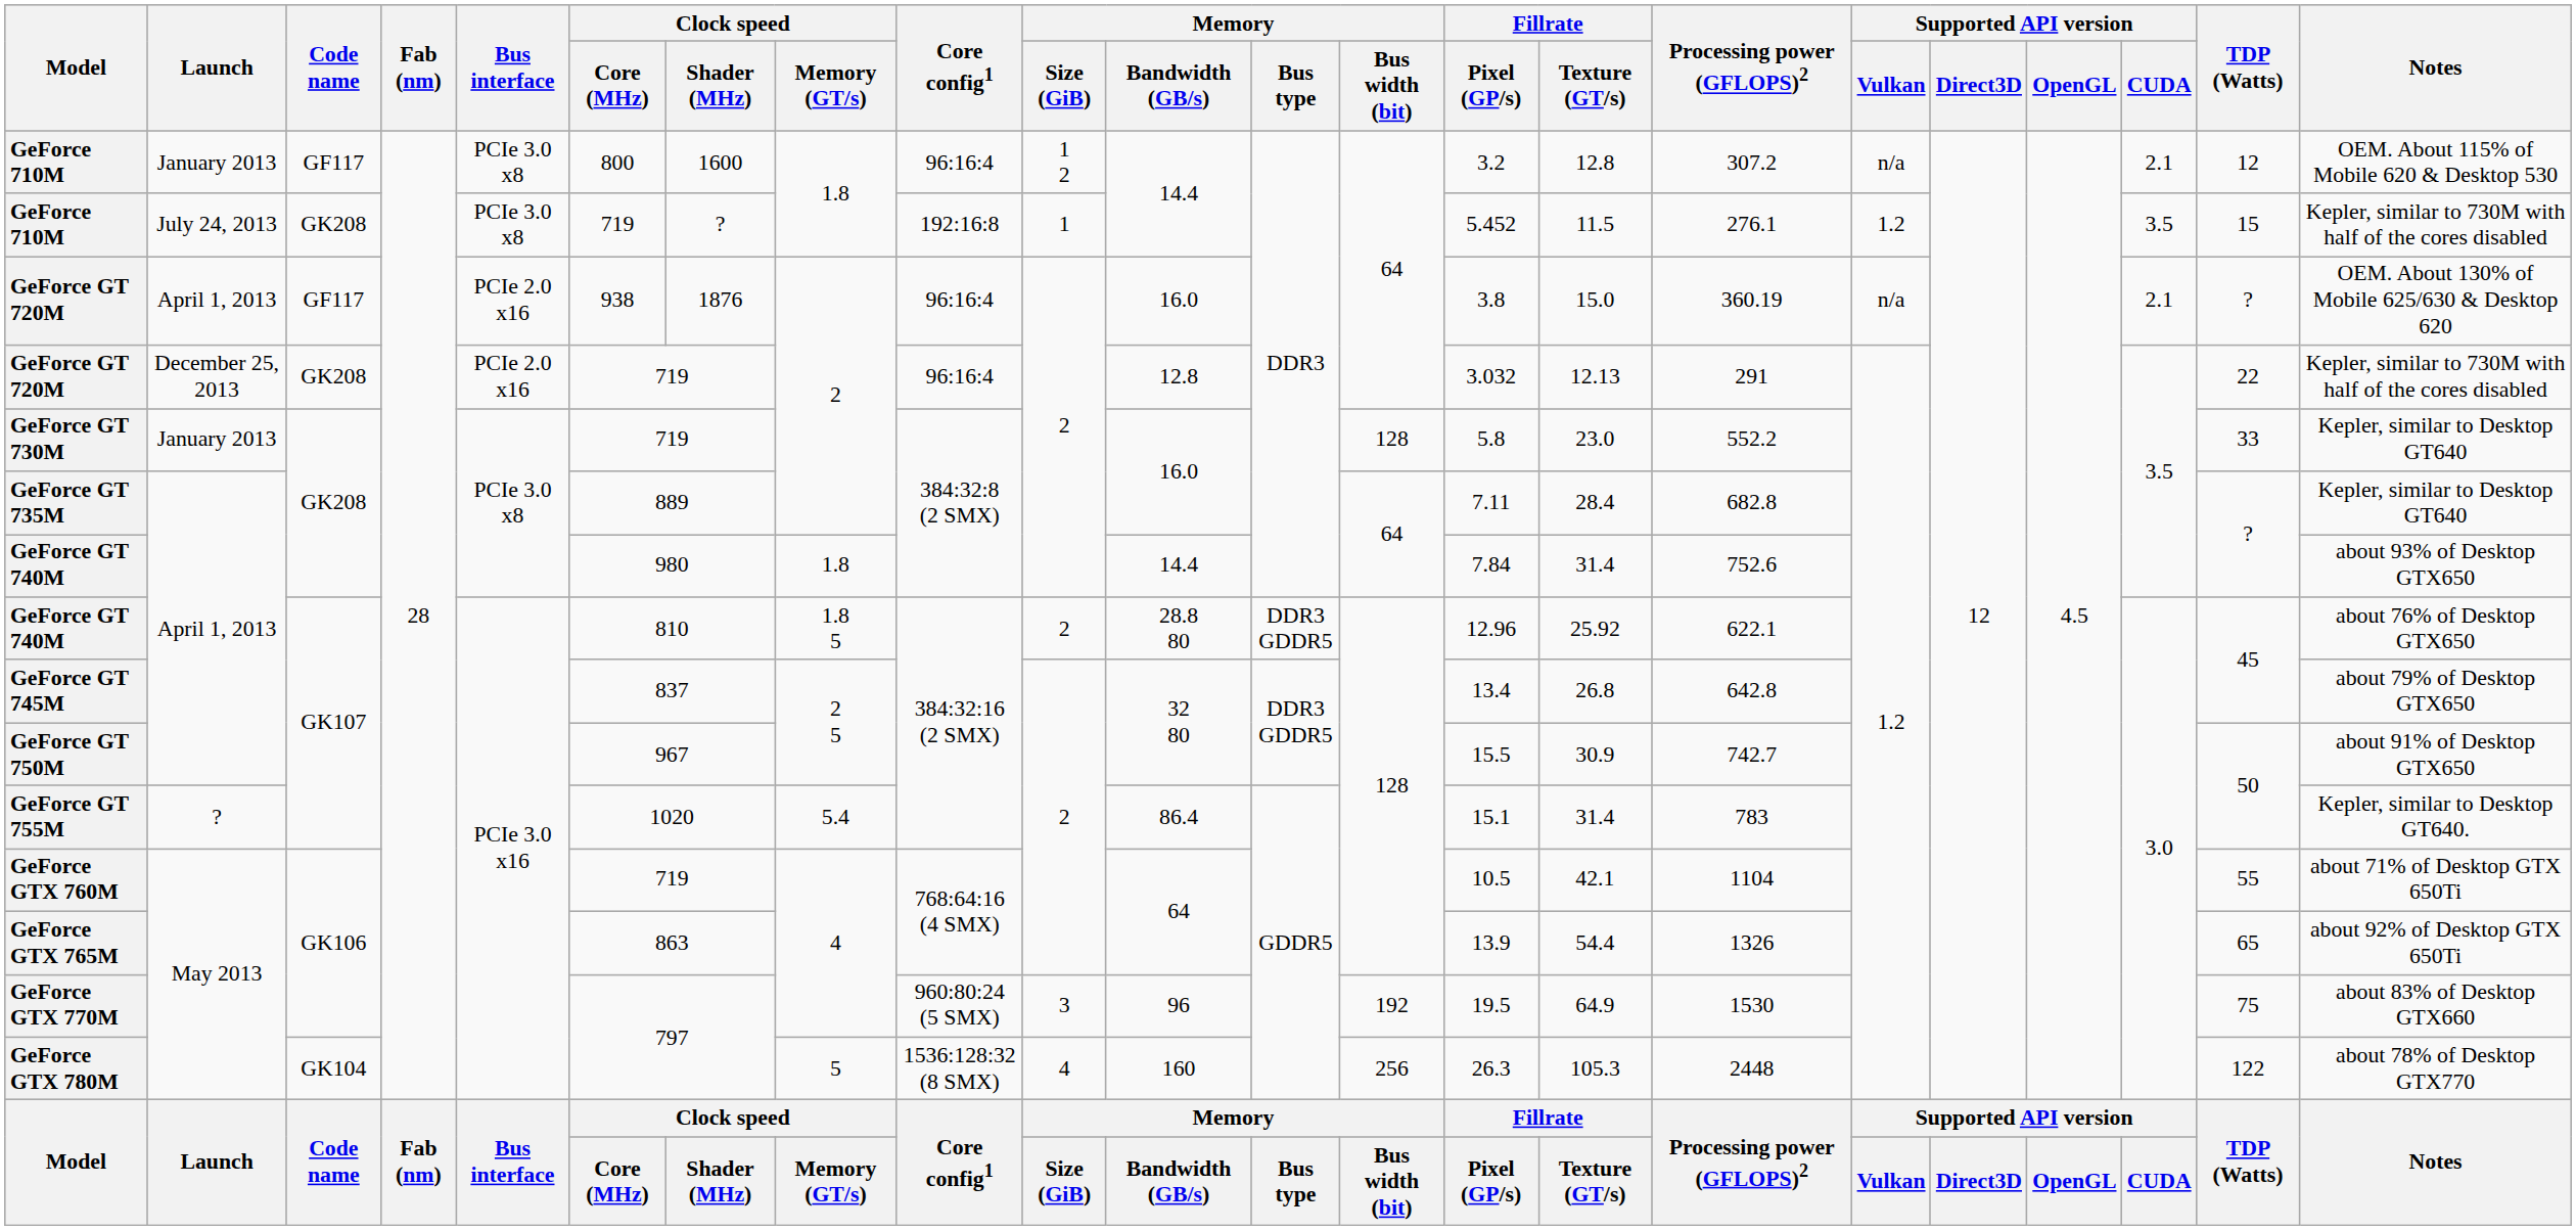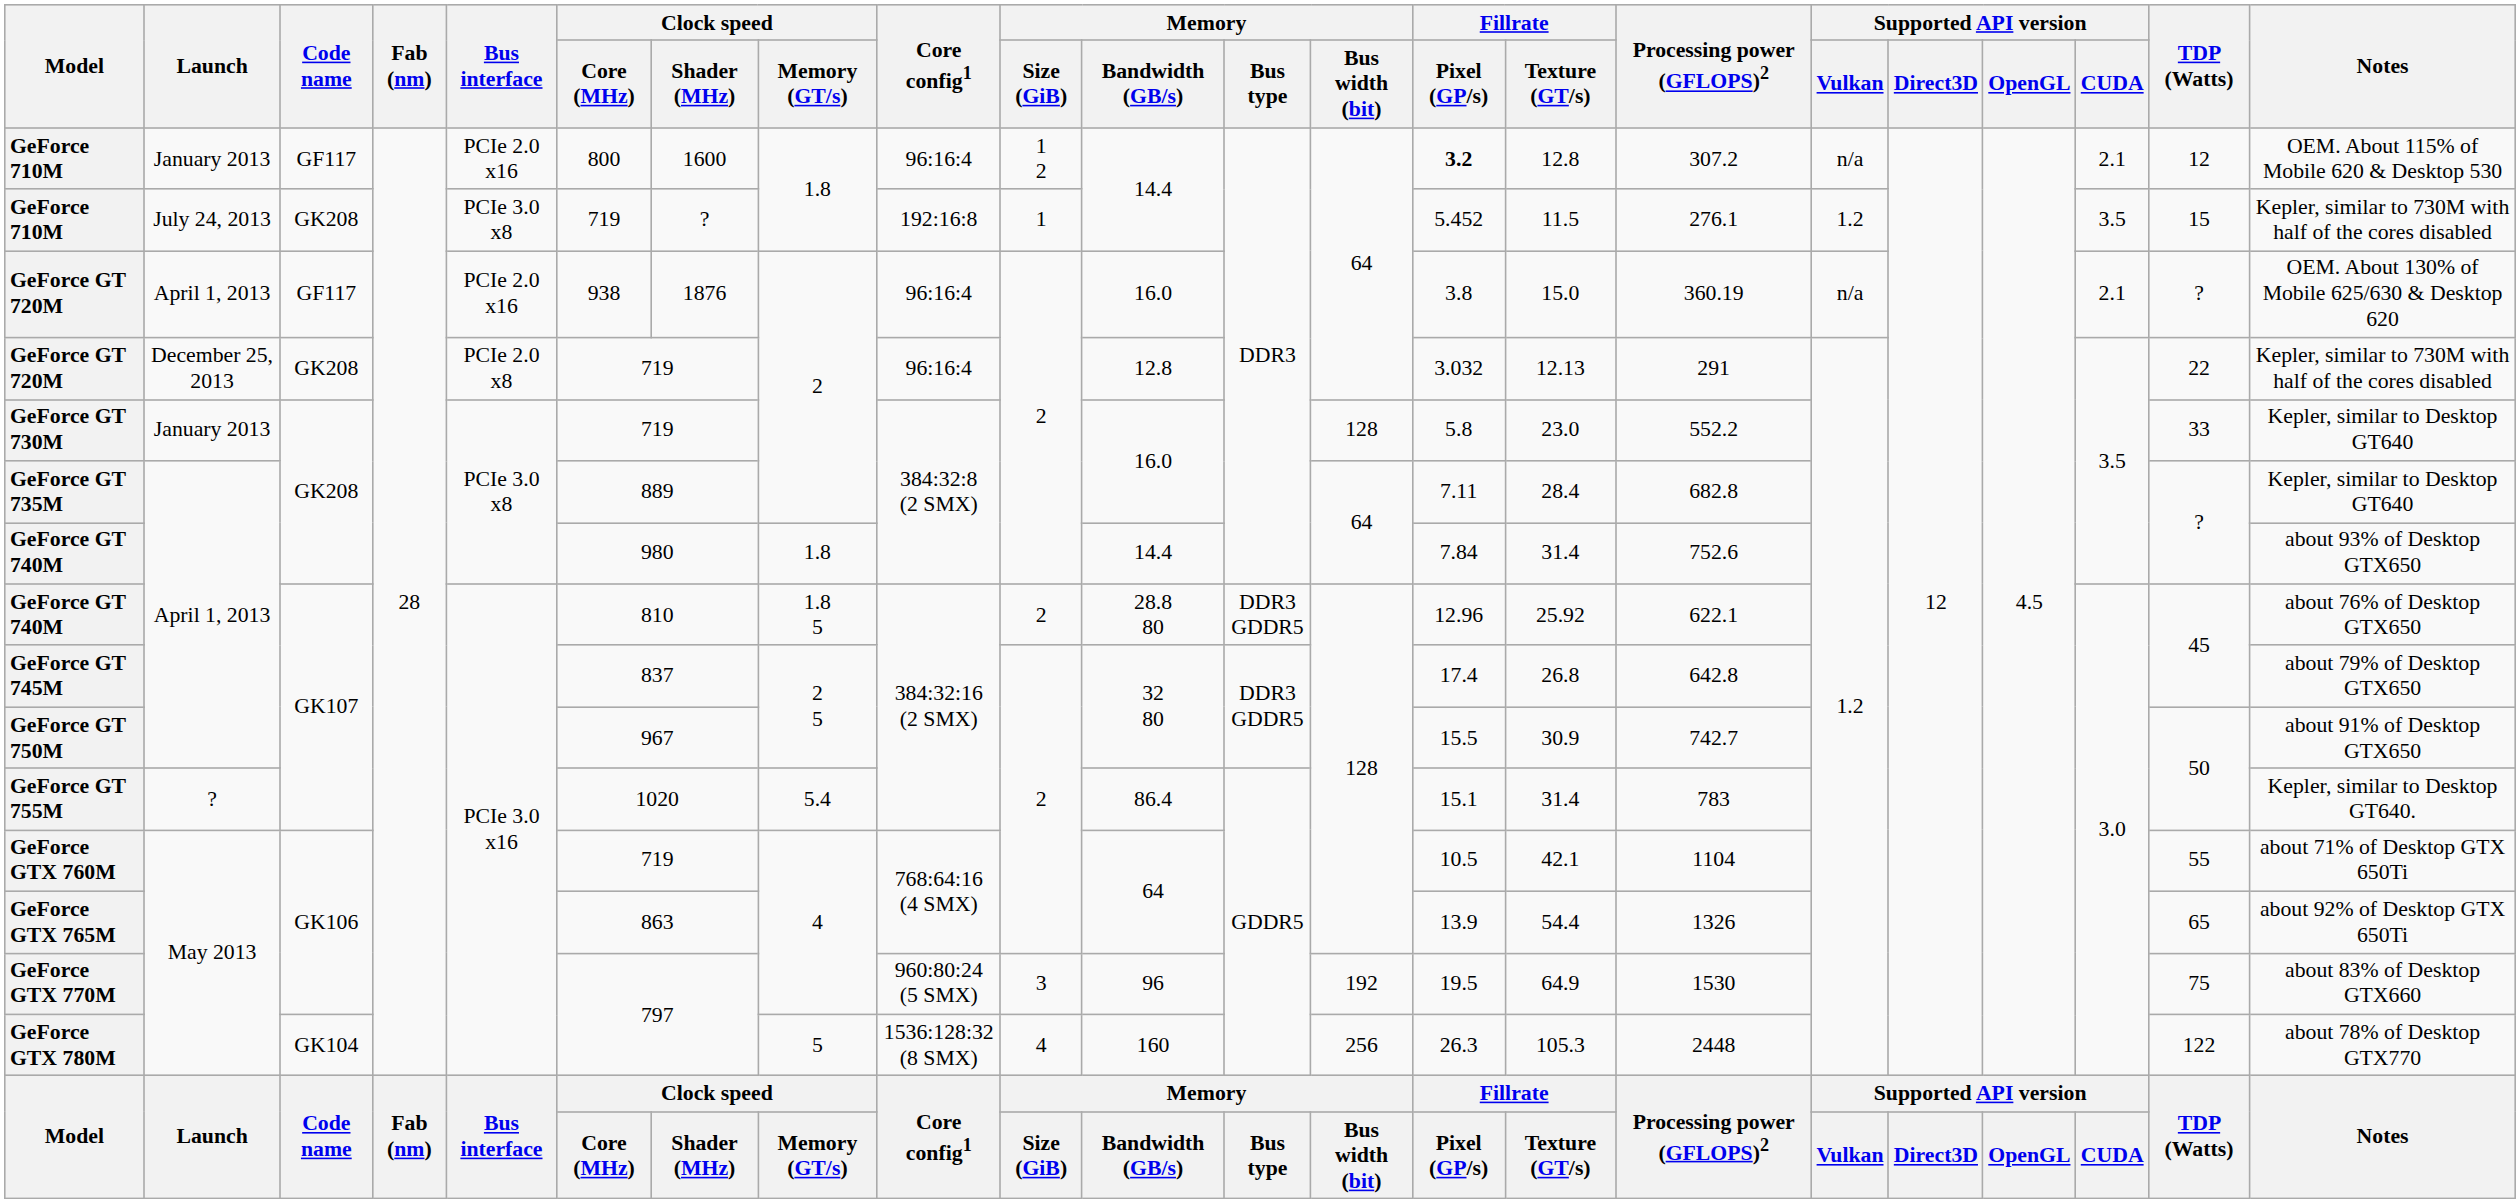 <table class="mw-datatable wikitable sortable sort-under" style="font-size:85%; text-align:center;">
 <tr>
 <th rowspan=2>Model</th>
 <th rowspan=2>Launch</th>
 <th rowspan=2><a href='#'>Code name</a></th>
 <th rowspan=2>Fab (<a href='#'>nm</a>)</th>
 <th rowspan=2><a href='#'>Bus</a> <a href='#'>interface</a></th>
 <th colspan="3">Clock speed</th>
 <th rowspan="2">Core config<sup>1</sup></th>
 <th colspan=4>Memory</th>
 <th colspan="2"><a href='#'>Fillrate</a></th>
 <th rowspan="2">Processing power (<a href='#'>GFLOPS</a>)<sup>2</sup></th>
 <th colspan="4">Supported <a href='#'>API</a> version</th>
 <th rowspan=2><a href='#'>TDP</a> (Watts)</th>
 <th rowspan=2>Notes</th>
 </tr>
 <tr>
 <th>Core (<a href='#'>MHz</a>)</th>
 <th>Shader (<a href='#'>MHz</a>)</th>
 <th>Memory (<a href='#'>GT/s</a>)</th>
 <th>Size (<a href='#'>GiB</a>)</th>
 <th>Bandwidth (<a href='#'>GB/s</a>)</th>
 <th>Bus type</th>
 <th>Bus width (<a href='#'>bit</a>)</th>
 <th>Pixel (<a href='#'>GP</a>/s)</th>
 <th>Texture (<a href='#'>GT</a>/s)</th>
 <th><a href='#'>Vulkan</a></th>
 <th><a href='#'>Direct3D</a></th>
 <th><a href='#'>OpenGL</a></th>
 <th><a href='#'>CUDA</a></th>
 </tr>
 <tr>
 <th style="text-align:left;">GeForce 710M</th>
 <td>January 2013</td>
 <td>GF117</td>
 <td rowspan="15">28</td>
-<td>PCIe 3.0 x8</td>
+<td>PCIe 2.0 x16</td>
 <td>800</td>
 <td>1600</td>
 <td rowspan="2">1.8</td>
 <td>96:16:4</td>
 <td>1<br>2</td>
 <td rowspan="2">14.4</td>
 <td rowspan="7">DDR3</td>
 <td rowspan="4">64</td>
-<td>3.2</td>
+<td><strong>3.2</strong></td>
 <td>12.8</td>
 <td>307.2</td>
 <td>n/a</td>
 <td rowspan="15">12</td>
 <td rowspan="15">4.5</td>
 <td>2.1 </td>
 <td>12</td>
 <td>OEM. About 115% of Mobile 620 & Desktop 530</td>
 </tr>
 <tr>
 <th style="text-align:left;">GeForce 710M</th>
 <td>July 24, 2013</td>
 <td>GK208</td>
 <td>PCIe 3.0 x8</td>
 <td>719</td>
 <td>?</td>
 <td>192:16:8</td>
 <td>1</td>
 <td>5.452</td>
 <td>11.5</td>
 <td>276.1</td>
 <td>1.2</td>
 <td>3.5 </td>
 <td>15</td>
 <td>Kepler, similar to 730M with half of the cores disabled</td>
 </tr>
 <tr>
 <th style="text-align:left;">GeForce GT 720M</th>
 <td>April 1, 2013</td>
 <td>GF117</td>
 <td>PCIe 2.0 x16</td>
 <td>938</td>
 <td>1876</td>
 <td rowspan="4">2</td>
 <td>96:16:4</td>
 <td rowspan="5">2</td>
 <td>16.0</td>
 <td>3.8</td>
 <td>15.0</td>
 <td>360.19</td>
 <td>n/a</td>
 <td>2.1 </td>
 <td>?</td>
 <td>OEM. About 130% of Mobile 625/630 & Desktop 620</td>
 </tr>
 <tr>
 <th style="text-align:left;">GeForce GT 720M</th>
 <td>December 25, 2013</td>
 <td>GK208</td>
-<td>PCIe 2.0 x16</td>
+<td>PCIe 2.0 x8</td>
 <td colspan="2">719</td>
 <td>96:16:4</td>
 <td>12.8</td>
 <td>3.032</td>
 <td>12.13</td>
 <td>291</td>
 <td rowspan="12">1.2</td>
 <td rowspan="4">3.5 </td>
 <td>22</td>
 <td>Kepler, similar to 730M with half of the cores disabled</td>
 </tr>
 <tr>
 <th style="text-align:left;">GeForce GT 730M</th>
 <td>January 2013</td>
 <td rowspan="3">GK208</td>
 <td rowspan="3">PCIe 3.0 x8</td>
 <td colspan="2">719</td>
 <td rowspan="3">384:32:8<br>(2 SMX)</td>
 <td rowspan="2">16.0</td>
 <td>128</td>
 <td>5.8</td>
 <td>23.0</td>
 <td>552.2</td>
 <td>33</td>
 <td>Kepler, similar to Desktop GT640</td>
 </tr>
 <tr>
 <th style="text-align:left;">GeForce GT 735M</th>
 <td rowspan="5">April 1, 2013</td>
 <td colspan="2">889</td>
 <td rowspan="2">64</td>
 <td>7.11</td>
 <td>28.4</td>
 <td>682.8</td>
 <td rowspan="2">?</td>
 <td>Kepler, similar to Desktop GT640</td>
 </tr>
 <tr>
 <th style="text-align:left;">GeForce GT 740M</th>
 <td colspan="2">980</td>
 <td>1.8</td>
 <td>14.4</td>
 <td>7.84</td>
 <td>31.4</td>
 <td>752.6</td>
 <td>about 93% of Desktop GTX650</td>
 </tr>
 <tr>
 <th style="text-align:left;">GeForce GT 740M</th>
 <td rowspan="4">GK107</td>
 <td rowspan="8">PCIe 3.0 x16</td>
 <td colspan="2">810</td>
 <td>1.8<br>5</td>
 <td rowspan="4">384:32:16<br>(2 SMX)</td>
 <td>2</td>
 <td>28.8<br>80</td>
 <td>DDR3<br>GDDR5</td>
 <td rowspan="6">128</td>
 <td>12.96</td>
 <td>25.92</td>
 <td>622.1</td>
 <td rowspan="8">3.0 </td>
 <td rowspan="2">45</td>
 <td>about 76% of Desktop GTX650</td>
 </tr>
 <tr>
 <th style="text-align:left;">GeForce GT 745M</th>
 <td colspan="2">837</td>
 <td rowspan="2">2<br>5</td>
 <td rowspan="5">2</td>
 <td rowspan="2">32<br>80</td>
 <td rowspan="2">DDR3<br>GDDR5</td>
-<td>13.4</td>
+<td>17.4</td>
 <td>26.8</td>
 <td>642.8</td>
 <td>about 79% of Desktop GTX650</td>
 </tr>
 <tr>
 <th style="text-align:left;">GeForce GT 750M</th>
 <td colspan="2">967</td>
 <td>15.5</td>
 <td>30.9</td>
 <td>742.7</td>
 <td rowspan="2">50</td>
 <td>about 91% of Desktop GTX650</td>
 </tr>
 <tr>
 <th style="text-align:left;">GeForce GT 755M</th>
 <td>?</td>
 <td colspan="2">1020</td>
 <td>5.4</td>
 <td>86.4</td>
 <td rowspan="5">GDDR5</td>
 <td>15.1</td>
 <td>31.4</td>
 <td>783</td>
 <td>Kepler, similar to Desktop GT640.</td>
 </tr>
 <tr>
 <th style="text-align:left;">GeForce GTX 760M</th>
 <td rowspan="4">May 2013</td>
 <td rowspan="3">GK106</td>
 <td colspan="2">719</td>
 <td rowspan="3">4</td>
 <td rowspan="2">768:64:16<br>(4 SMX)</td>
 <td rowspan="2">64</td>
 <td>10.5</td>
 <td>42.1</td>
 <td>1104</td>
 <td>55</td>
 <td>about 71% of Desktop GTX 650Ti</td>
 </tr>
 <tr>
 <th style="text-align:left;">GeForce GTX 765M</th>
 <td colspan="2">863</td>
 <td>13.9</td>
 <td>54.4</td>
 <td>1326</td>
 <td>65</td>
 <td>about 92% of Desktop GTX 650Ti</td>
 </tr>
 <tr>
 <th style="text-align:left;">GeForce GTX 770M</th>
 <td colspan="2" rowspan="2">797</td>
 <td>960:80:24<br>(5 SMX)</td>
 <td>3</td>
 <td>96</td>
 <td>192</td>
 <td>19.5</td>
 <td>64.9</td>
 <td>1530</td>
 <td>75</td>
 <td>about 83% of Desktop GTX660</td>
 </tr>
 <tr>
 <th style="text-align:left;">GeForce GTX 780M</th>
 <td>GK104</td>
 <td>5</td>
 <td>1536:128:32<br>(8 SMX)</td>
 <td>4</td>
 <td>160</td>
 <td>256</td>
 <td>26.3</td>
 <td>105.3</td>
 <td>2448</td>
 <td>122</td>
 <td>about 78% of Desktop GTX770</td>
 </tr>
 <tr>
 <th rowspan=2>Model</th>
 <th rowspan=2>Launch</th>
 <th rowspan=2><a href='#'>Code name</a></th>
 <th rowspan=2>Fab (<a href='#'>nm</a>)</th>
 <th rowspan=2><a href='#'>Bus</a> <a href='#'>interface</a></th>
 <th colspan="3">Clock speed</th>
 <th rowspan="2">Core config<sup>1</sup></th>
 <th colspan=4>Memory</th>
 <th colspan="2"><a href='#'>Fillrate</a></th>
 <th rowspan="2">Processing power (<a href='#'>GFLOPS</a>)<sup>2</sup></th>
 <th colspan="4">Supported <a href='#'>API</a> version</th>
 <th rowspan=2><a href='#'>TDP</a> (Watts)</th>
 <th rowspan=2>Notes</th>
 </tr>
 <tr>
 <th>Core (<a href='#'>MHz</a>)</th>
 <th>Shader (<a href='#'>MHz</a>)</th>
 <th>Memory (<a href='#'>GT/s</a>)</th>
 <th>Size (<a href='#'>GiB</a>)</th>
 <th>Bandwidth (<a href='#'>GB/s</a>)</th>
 <th>Bus type</th>
 <th>Bus width (<a href='#'>bit</a>)</th>
 <th>Pixel (<a href='#'>GP</a>/s)</th>
 <th>Texture (<a href='#'>GT</a>/s)</th>
 <th><a href='#'>Vulkan</a></th>
 <th><a href='#'>Direct3D</a></th>
 <th><a href='#'>OpenGL</a></th>
 <th><a href='#'>CUDA</a></th>
 </tr>
 </table>
